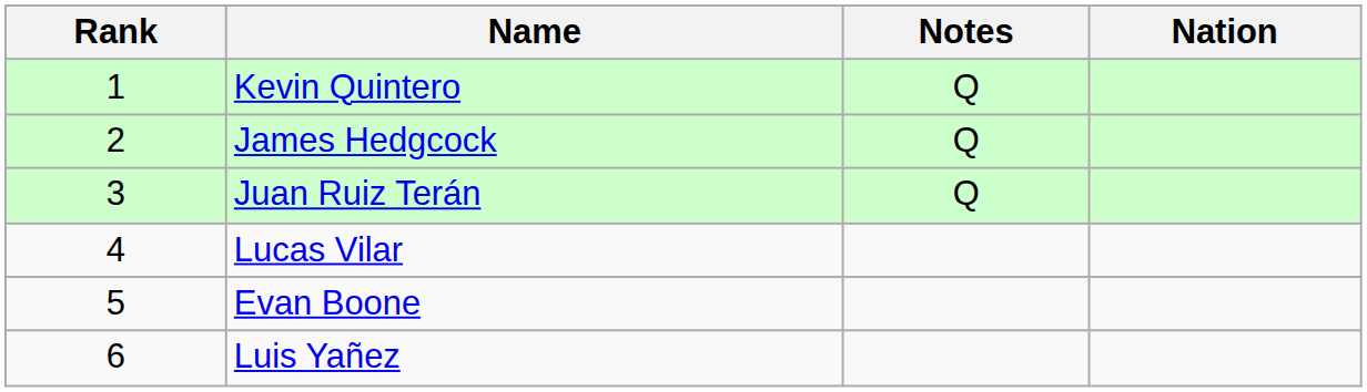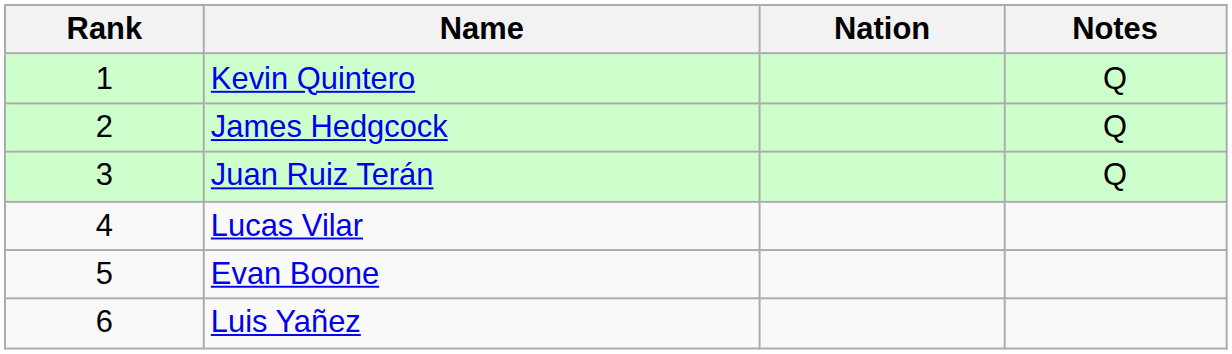 <table class="wikitable sortable" style="text-align:center" width=40%>
 <tr>
 <th>Rank</th>
 <th>Name</th>
+<th>Nation</th>
 <th>Notes</th>
-<th>Nation</th>
 </tr>
 <tr bgcolor=ccffcc>
 <td>1</td>
 <td align=left><a href='#'>Kevin Quintero</a></td>
+<td align=left></td>
 <td>Q</td>
-<td align=left></td>
 </tr>
 <tr bgcolor=ccffcc>
 <td>2</td>
 <td align=left><a href='#'>James Hedgcock</a></td>
+<td align=left></td>
 <td>Q</td>
-<td align=left></td>
 </tr>
 <tr bgcolor=ccffcc>
 <td>3</td>
 <td align=left><a href='#'>Juan Ruiz Terán</a></td>
+<td align=left></td>
 <td>Q</td>
-<td align=left></td>
 </tr>
 <tr>
 <td>4</td>
 <td align=left><a href='#'>Lucas Vilar</a></td>
+<td align=left></td>
 <td></td>
-<td align=left></td>
 </tr>
 <tr>
 <td>5</td>
 <td align=left><a href='#'>Evan Boone</a></td>
+<td align=left></td>
 <td></td>
-<td align=left></td>
 </tr>
 <tr>
 <td>6</td>
 <td align=left><a href='#'>Luis Yañez</a></td>
+<td align=left></td>
 <td></td>
-<td align=left></td>
 </tr>
 </table>
